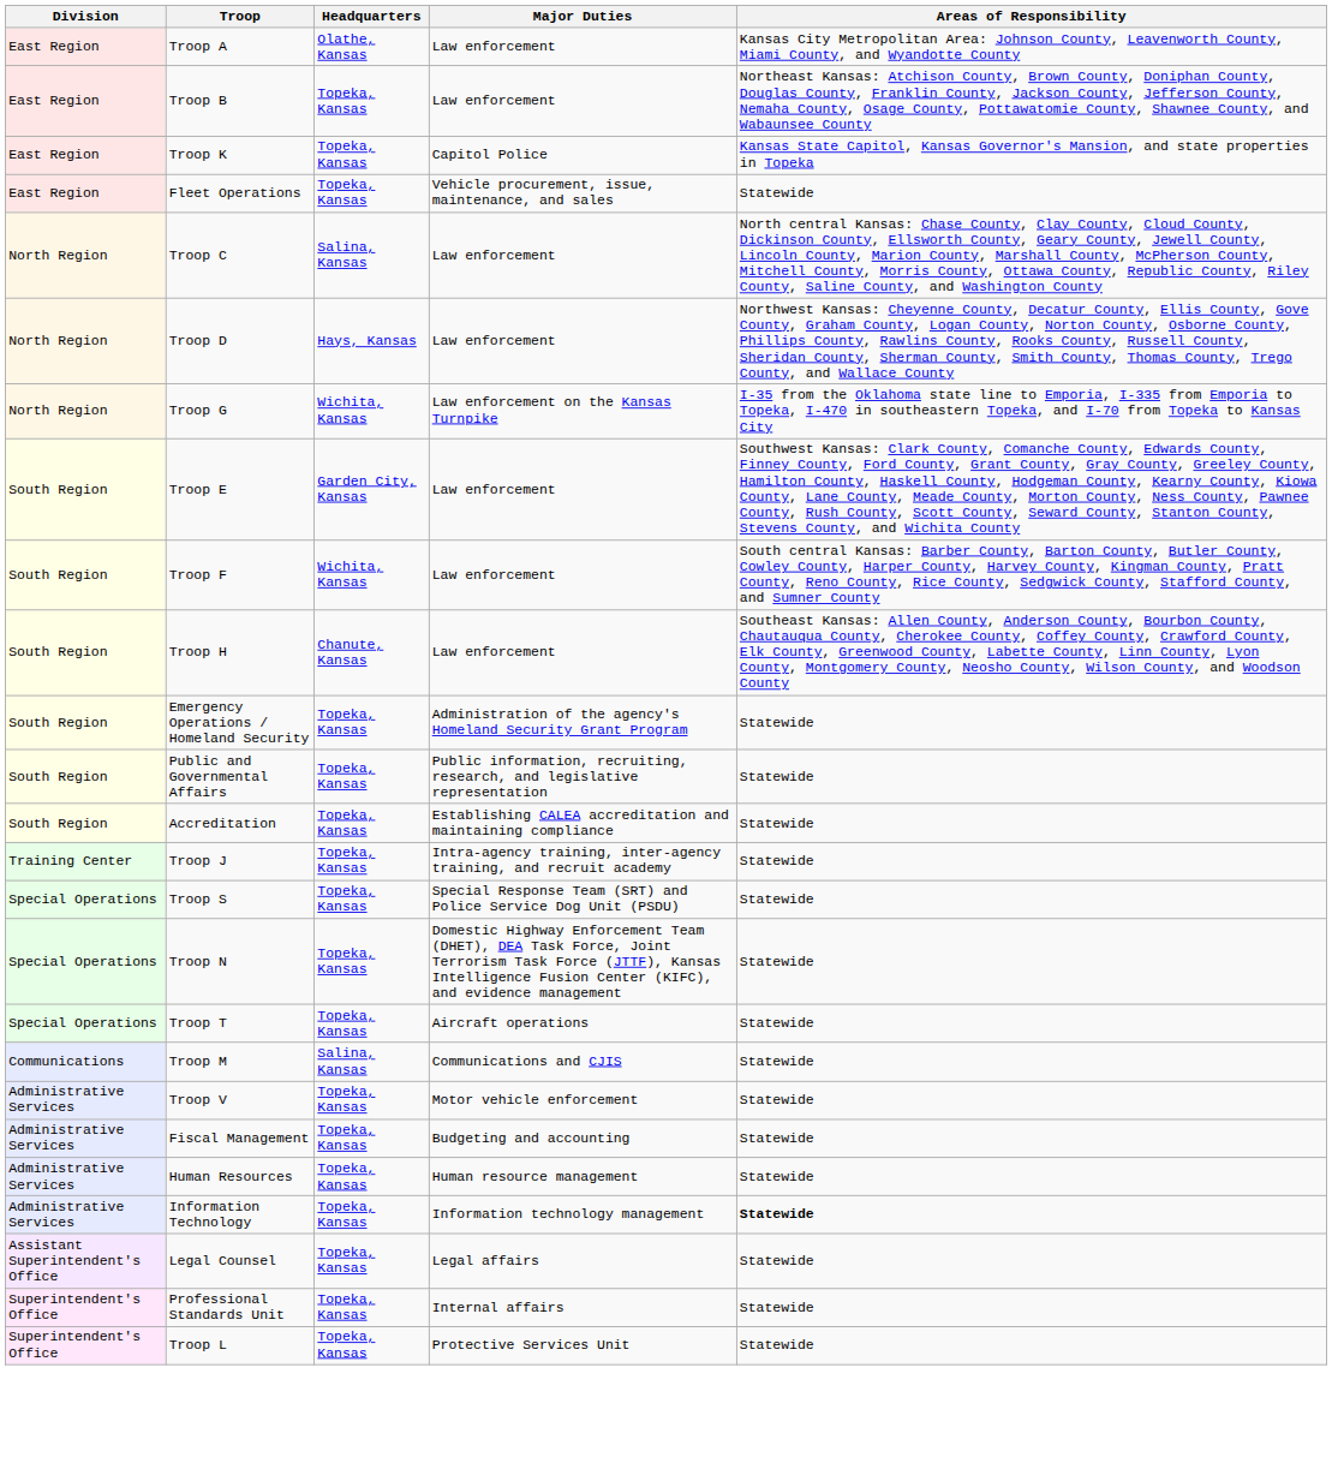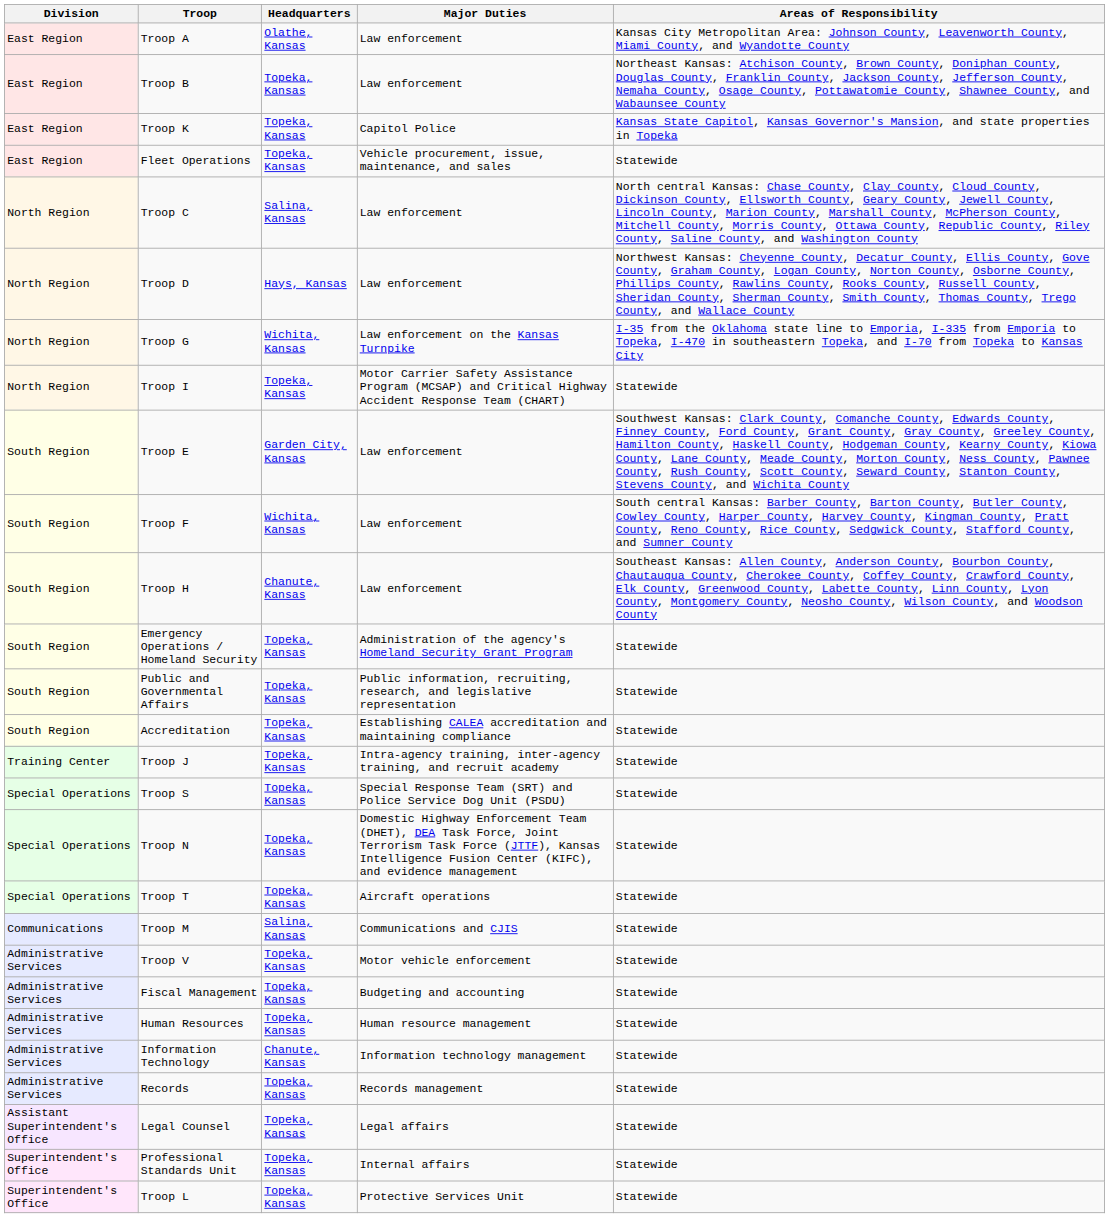 <table class="wikitable sortable">
 <tr>
 <th>Division</th>
 <th>Troop</th>
 <th>Headquarters</th>
 <th>Major Duties</th>
 <th>Areas of Responsibility</th>
 </tr>
 <tr>
 <td style='background: #FFE6E6'>East Region</td>
 <td>Troop A</td>
 <td><a href='#'>Olathe, Kansas</a></td>
 <td>Law enforcement</td>
 <td>Kansas City Metropolitan Area: <a href='#'>Johnson County</a>, <a href='#'>Leavenworth County</a>, <a href='#'>Miami County</a>, and <a href='#'>Wyandotte County</a></td>
 </tr>
 <tr>
 <td style='background: #FFE6E6'>East Region</td>
 <td>Troop B</td>
 <td><a href='#'>Topeka, Kansas</a></td>
 <td>Law enforcement</td>
 <td>Northeast Kansas: <a href='#'>Atchison County</a>, <a href='#'>Brown County</a>, <a href='#'>Doniphan County</a>, <a href='#'>Douglas County</a>, <a href='#'>Franklin County</a>, <a href='#'>Jackson County</a>, <a href='#'>Jefferson County</a>, <a href='#'>Nemaha County</a>, <a href='#'>Osage County</a>, <a href='#'>Pottawatomie County</a>, <a href='#'>Shawnee County</a>, and <a href='#'>Wabaunsee County</a></td>
 </tr>
 <tr>
 <td style='background: #FFE6E6'>East Region</td>
 <td>Troop K</td>
 <td><a href='#'>Topeka, Kansas</a></td>
 <td>Capitol Police</td>
 <td><a href='#'>Kansas State Capitol</a>, <a href='#'>Kansas Governor's Mansion</a>, and state properties in <a href='#'>Topeka</a></td>
 </tr>
 <tr>
 <td style='background: #FFE6E6'>East Region</td>
 <td>Fleet Operations</td>
 <td><a href='#'>Topeka, Kansas</a></td>
 <td>Vehicle procurement, issue, maintenance, and sales</td>
 <td>Statewide</td>
 </tr>
 <tr>
 <td style='background: #FFF7E6'>North Region</td>
 <td>Troop C</td>
 <td><a href='#'>Salina, Kansas</a></td>
 <td>Law enforcement</td>
 <td>North central Kansas: <a href='#'>Chase County</a>, <a href='#'>Clay County</a>, <a href='#'>Cloud County</a>, <a href='#'>Dickinson County</a>, <a href='#'>Ellsworth County</a>, <a href='#'>Geary County</a>, <a href='#'>Jewell County</a>, <a href='#'>Lincoln County</a>, <a href='#'>Marion County</a>, <a href='#'>Marshall County</a>, <a href='#'>McPherson County</a>, <a href='#'>Mitchell County</a>, <a href='#'>Morris County</a>, <a href='#'>Ottawa County</a>, <a href='#'>Republic County</a>, <a href='#'>Riley County</a>, <a href='#'>Saline County</a>, and <a href='#'>Washington County</a></td>
 </tr>
 <tr>
 <td style='background: #FFF7E6'>North Region</td>
 <td>Troop D</td>
 <td><a href='#'>Hays, Kansas</a></td>
 <td>Law enforcement</td>
 <td>Northwest Kansas: <a href='#'>Cheyenne County</a>, <a href='#'>Decatur County</a>, <a href='#'>Ellis County</a>, <a href='#'>Gove County</a>, <a href='#'>Graham County</a>, <a href='#'>Logan County</a>, <a href='#'>Norton County</a>, <a href='#'>Osborne County</a>, <a href='#'>Phillips County</a>, <a href='#'>Rawlins County</a>, <a href='#'>Rooks County</a>, <a href='#'>Russell County</a>, <a href='#'>Sheridan County</a>, <a href='#'>Sherman County</a>, <a href='#'>Smith County</a>, <a href='#'>Thomas County</a>, <a href='#'>Trego County</a>, and <a href='#'>Wallace County</a></td>
 </tr>
 <tr>
 <td style='background: #FFF7E6'>North Region</td>
 <td>Troop G</td>
 <td><a href='#'>Wichita, Kansas</a></td>
 <td>Law enforcement on the <a href='#'>Kansas Turnpike</a></td>
 <td><a href='#'>I-35</a> from the <a href='#'>Oklahoma</a> state line to <a href='#'>Emporia</a>, <a href='#'>I-335</a> from <a href='#'>Emporia</a> to <a href='#'>Topeka</a>, <a href='#'>I-470</a> in southeastern <a href='#'>Topeka</a>, and <a href='#'>I-70</a> from <a href='#'>Topeka</a> to <a href='#'>Kansas City</a></td>
+</tr>
+<tr>
+<td style='background: #FFF7E6'>North Region</td>
+<td>Troop I</td>
+<td><a href='#'>Topeka, Kansas</a></td>
+<td>Motor Carrier Safety Assistance Program (MCSAP) and Critical Highway Accident Response Team (CHART)</td>
+<td>Statewide</td>
 </tr>
 <tr>
 <td style='background: #FFFFE6'>South Region</td>
 <td>Troop E</td>
 <td><a href='#'>Garden City, Kansas</a></td>
 <td>Law enforcement</td>
 <td>Southwest Kansas: <a href='#'>Clark County</a>, <a href='#'>Comanche County</a>, <a href='#'>Edwards County</a>, <a href='#'>Finney County</a>, <a href='#'>Ford County</a>, <a href='#'>Grant County</a>, <a href='#'>Gray County</a>, <a href='#'>Greeley County</a>, <a href='#'>Hamilton County</a>, <a href='#'>Haskell County</a>, <a href='#'>Hodgeman County</a>, <a href='#'>Kearny County</a>, <a href='#'>Kiowa County</a>, <a href='#'>Lane County</a>, <a href='#'>Meade County</a>, <a href='#'>Morton County</a>, <a href='#'>Ness County</a>,  <a href='#'>Pawnee County</a>, <a href='#'>Rush County</a>, <a href='#'>Scott County</a>, <a href='#'>Seward County</a>, <a href='#'>Stanton County</a>, <a href='#'>Stevens County</a>, and <a href='#'>Wichita County</a></td>
 </tr>
 <tr>
 <td style='background: #FFFFE6'>South Region</td>
 <td>Troop F</td>
 <td><a href='#'>Wichita, Kansas</a></td>
 <td>Law enforcement</td>
 <td>South central Kansas: <a href='#'>Barber County</a>, <a href='#'>Barton County</a>, <a href='#'>Butler County</a>, <a href='#'>Cowley County</a>, <a href='#'>Harper County</a>, <a href='#'>Harvey County</a>, <a href='#'>Kingman County</a>, <a href='#'>Pratt County</a>, <a href='#'>Reno County</a>, <a href='#'>Rice County</a>,  <a href='#'>Sedgwick County</a>, <a href='#'>Stafford County</a>, and <a href='#'>Sumner County</a></td>
 </tr>
 <tr>
 <td style='background: #FFFFE6'>South Region</td>
 <td>Troop H</td>
 <td><a href='#'>Chanute, Kansas</a></td>
 <td>Law enforcement</td>
 <td>Southeast Kansas: <a href='#'>Allen County</a>, <a href='#'>Anderson County</a>, <a href='#'>Bourbon County</a>, <a href='#'>Chautauqua County</a>, <a href='#'>Cherokee County</a>, <a href='#'>Coffey County</a>, <a href='#'>Crawford County</a>, <a href='#'>Elk County</a>, <a href='#'>Greenwood County</a>, <a href='#'>Labette County</a>, <a href='#'>Linn County</a>, <a href='#'>Lyon County</a>, <a href='#'>Montgomery County</a>, <a href='#'>Neosho County</a>, <a href='#'>Wilson County</a>, and <a href='#'>Woodson County</a></td>
 </tr>
 <tr>
 <td style='background: #FFFFE6'>South Region</td>
 <td>Emergency Operations / Homeland Security</td>
 <td><a href='#'>Topeka, Kansas</a></td>
 <td>Administration of the agency's <a href='#'>Homeland Security Grant Program</a></td>
 <td>Statewide</td>
 </tr>
 <tr>
 <td style='background: #FFFFE6'>South Region</td>
 <td>Public and Governmental Affairs</td>
 <td><a href='#'>Topeka, Kansas</a></td>
 <td>Public information, recruiting, research, and legislative representation</td>
 <td>Statewide</td>
 </tr>
 <tr>
 <td style='background: #FFFFE6'>South Region</td>
 <td>Accreditation</td>
 <td><a href='#'>Topeka, Kansas</a></td>
 <td>Establishing <a href='#'>CALEA</a> accreditation and maintaining compliance</td>
 <td>Statewide</td>
 </tr>
 <tr>
 <td style='background: #E6FFE6'>Training Center</td>
 <td>Troop J</td>
 <td><a href='#'>Topeka, Kansas</a></td>
 <td>Intra-agency training, inter-agency training, and recruit academy</td>
 <td>Statewide</td>
 </tr>
 <tr>
 <td style='background: #E6FFE6'>Special Operations</td>
 <td>Troop S</td>
 <td><a href='#'>Topeka, Kansas</a></td>
 <td>Special Response Team (SRT) and Police Service Dog Unit (PSDU)</td>
 <td>Statewide</td>
 </tr>
 <tr>
 <td style='background: #E6FFE6'>Special Operations</td>
 <td>Troop N</td>
 <td><a href='#'>Topeka, Kansas</a></td>
 <td>Domestic Highway Enforcement Team (DHET), <a href='#'>DEA</a> Task Force, Joint Terrorism Task Force (<a href='#'>JTTF</a>), Kansas Intelligence Fusion Center (KIFC), and evidence management</td>
 <td>Statewide</td>
 </tr>
 <tr>
 <td style='background: #E6FFE6'>Special Operations</td>
 <td>Troop T</td>
 <td><a href='#'>Topeka, Kansas</a></td>
 <td>Aircraft operations</td>
 <td>Statewide</td>
 </tr>
 <tr>
 <td style='background: #E6EAFF'>Communications</td>
 <td>Troop M</td>
 <td><a href='#'>Salina, Kansas</a></td>
 <td>Communications and <a href='#'>CJIS</a></td>
 <td>Statewide</td>
 </tr>
 <tr>
 <td style='background: #E6EAFF'>Administrative Services</td>
 <td>Troop V</td>
 <td><a href='#'>Topeka, Kansas</a></td>
 <td>Motor vehicle enforcement</td>
 <td>Statewide</td>
 </tr>
 <tr>
 <td style='background: #E6EAFF'>Administrative Services</td>
 <td>Fiscal Management</td>
 <td><a href='#'>Topeka, Kansas</a></td>
 <td>Budgeting and accounting</td>
 <td>Statewide</td>
 </tr>
 <tr>
 <td style='background: #E6EAFF'>Administrative Services</td>
 <td>Human Resources</td>
 <td><a href='#'>Topeka, Kansas</a></td>
 <td>Human resource management</td>
 <td>Statewide</td>
 </tr>
 <tr>
 <td style='background: #E6EAFF'>Administrative Services</td>
 <td>Information Technology</td>
+<td><a href='#'>Chanute, Kansas</a></td>
+<td>Information technology management</td>
+<td>Statewide</td>
+</tr>
+<tr>
+<td style='background: #E6EAFF'>Administrative Services</td>
+<td>Records</td>
 <td><a href='#'>Topeka, Kansas</a></td>
-<td>Information technology management</td>
-<td><strong>Statewide</strong></td>
+<td>Records management</td>
+<td>Statewide</td>
 </tr>
 <tr>
 <td style='background: #F7E6FF'>Assistant Superintendent's Office</td>
 <td>Legal Counsel</td>
 <td><a href='#'>Topeka, Kansas</a></td>
 <td>Legal affairs</td>
 <td>Statewide</td>
 </tr>
 <tr>
 <td style='background: #FFE6FB'>Superintendent's Office</td>
 <td>Professional Standards Unit</td>
 <td><a href='#'>Topeka, Kansas</a></td>
 <td>Internal affairs</td>
 <td>Statewide</td>
 </tr>
 <tr>
 <td style='background: #FFE6FB'>Superintendent's Office</td>
 <td>Troop L</td>
 <td><a href='#'>Topeka, Kansas</a></td>
 <td>Protective Services Unit</td>
 <td>Statewide</td>
 </tr>
 </table>
